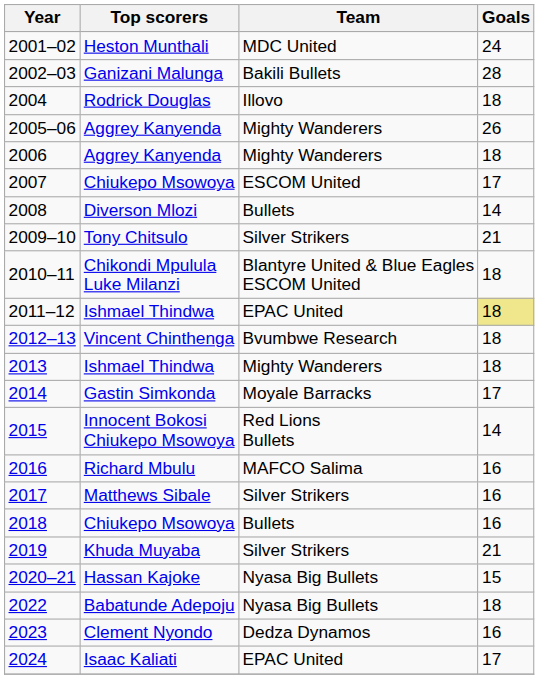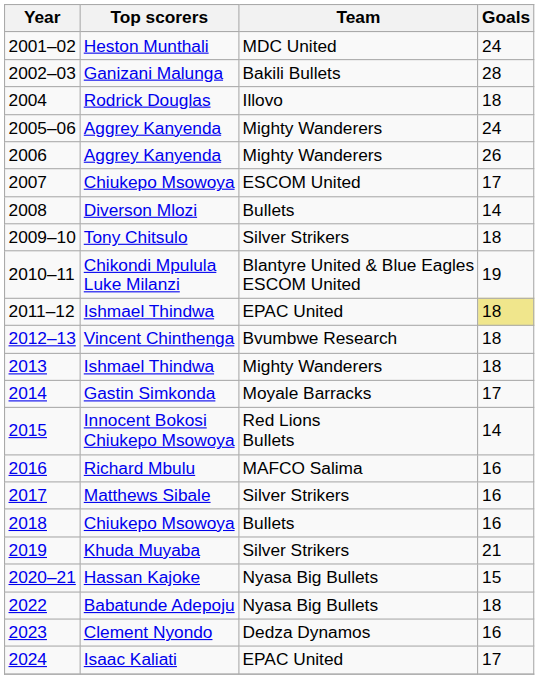 <table class="wikitable">
 <tr>
 <th>Year</th>
 <th>Top scorers</th>
 <th>Team</th>
 <th>Goals</th>
 </tr>
 <tr align=left>
 <td>2001–02</td>
 <td> <a href='#'>Heston Munthali</a></td>
 <td>MDC United</td>
 <td>24</td>
 </tr>
 <tr align=left>
 <td>2002–03</td>
 <td> <a href='#'>Ganizani Malunga</a></td>
 <td>Bakili Bullets</td>
 <td>28</td>
 </tr>
 <tr align=left>
 <td>2004</td>
 <td> <a href='#'>Rodrick Douglas</a></td>
 <td>Illovo</td>
 <td>18</td>
 </tr>
 <tr align=left>
 <td>2005–06</td>
 <td> <a href='#'>Aggrey Kanyenda</a></td>
 <td>Mighty Wanderers</td>
-<td>26</td>
+<td>24</td>
 </tr>
 <tr align=left>
 <td>2006</td>
 <td> <a href='#'>Aggrey Kanyenda</a></td>
 <td>Mighty Wanderers</td>
-<td>18</td>
+<td>26</td>
 </tr>
 <tr align=left>
 <td>2007</td>
 <td> <a href='#'>Chiukepo Msowoya</a></td>
 <td>ESCOM United</td>
 <td>17</td>
 </tr>
 <tr align=left>
 <td>2008</td>
 <td> <a href='#'>Diverson Mlozi</a></td>
 <td>Bullets</td>
 <td>14</td>
 </tr>
 <tr align=left>
 <td>2009–10</td>
 <td> <a href='#'>Tony Chitsulo</a></td>
 <td>Silver Strikers</td>
-<td>21</td>
+<td>18</td>
 </tr>
 <tr align=left>
 <td>2010–11</td>
 <td> <a href='#'>Chikondi Mpulula</a><br> <a href='#'>Luke Milanzi</a></td>
 <td>Blantyre United & Blue Eagles<br>ESCOM United</td>
-<td>18</td>
+<td>19</td>
 </tr>
 <tr align=left>
 <td>2011–12</td>
 <td> <a href='#'>Ishmael Thindwa</a></td>
 <td>EPAC United</td>
 <td style="background: khaki;">18</td>
 </tr>
 <tr align=left>
 <td><a href='#'>2012–13</a></td>
 <td> <a href='#'>Vincent Chinthenga</a></td>
 <td>Bvumbwe Research</td>
 <td>18</td>
 </tr>
 <tr align=left>
 <td><a href='#'>2013</a></td>
 <td> <a href='#'>Ishmael Thindwa</a></td>
 <td>Mighty Wanderers</td>
 <td>18</td>
 </tr>
 <tr align=left>
 <td><a href='#'>2014</a></td>
 <td> <a href='#'>Gastin Simkonda</a></td>
 <td>Moyale Barracks</td>
 <td>17</td>
 </tr>
 <tr align=left>
 <td><a href='#'>2015</a></td>
 <td> <a href='#'>Innocent Bokosi</a><br> <a href='#'>Chiukepo Msowoya</a></td>
 <td>Red Lions<br>Bullets</td>
 <td>14</td>
 </tr>
 <tr align=left>
 <td><a href='#'>2016</a></td>
 <td> <a href='#'>Richard Mbulu</a></td>
 <td>MAFCO Salima</td>
 <td>16</td>
 </tr>
 <tr align=left>
 <td><a href='#'>2017</a></td>
 <td> <a href='#'>Matthews Sibale</a></td>
 <td>Silver Strikers</td>
 <td>16</td>
 </tr>
 <tr align=left>
 <td><a href='#'>2018</a></td>
 <td> <a href='#'>Chiukepo Msowoya</a></td>
 <td>Bullets</td>
 <td>16</td>
 </tr>
 <tr align left=left>
 <td><a href='#'>2019</a></td>
 <td> <a href='#'>Khuda Muyaba</a></td>
 <td>Silver Strikers</td>
 <td>21</td>
 </tr>
 <tr align left=left>
 <td><a href='#'>2020–21</a></td>
 <td> <a href='#'>Hassan Kajoke</a></td>
 <td>Nyasa Big Bullets</td>
 <td>15</td>
 </tr>
 <tr align left=left>
 <td><a href='#'>2022</a></td>
 <td> <a href='#'>Babatunde Adepoju</a></td>
 <td>Nyasa Big Bullets</td>
 <td>18</td>
 </tr>
 <tr align=left>
 <td><a href='#'>2023</a></td>
 <td> <a href='#'>Clement Nyondo</a></td>
 <td>Dedza Dynamos</td>
 <td>16</td>
 </tr>
 <tr align=left>
 <td><a href='#'>2024</a></td>
 <td> <a href='#'>Isaac Kaliati</a></td>
 <td>EPAC United</td>
 <td>17</td>
 </tr>
 <tr>
 </tr>
 </table>
